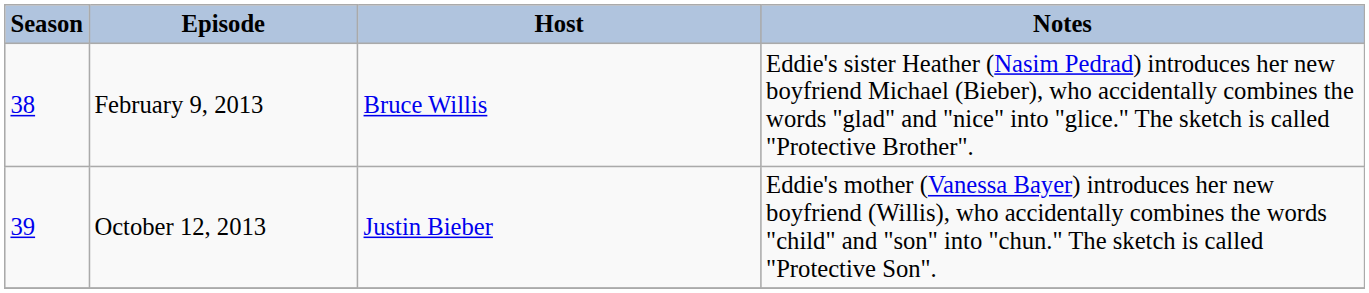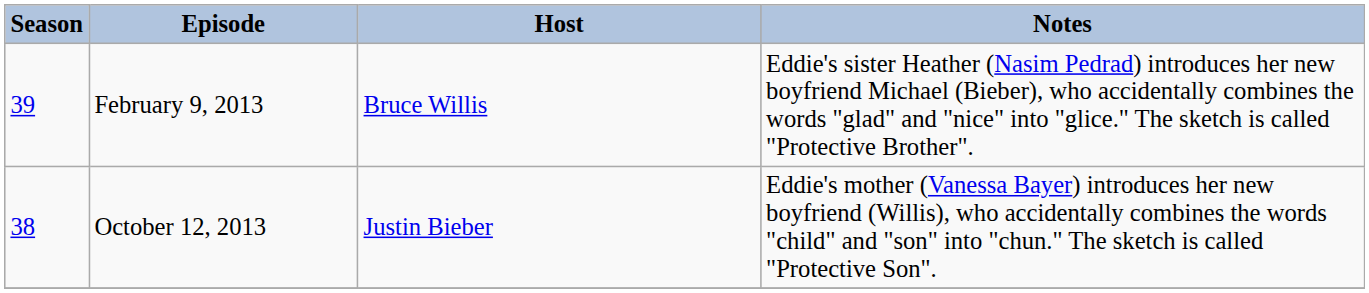 <table class="wikitable" style="width:100%;">
 <tr>
 <th style="background:#B0C4DE;" width="5%">Season</th>
 <th style="background:#B0C4DE;" width="20%">Episode</th>
 <th style="background:#B0C4DE;" width="30%">Host</th>
 <th style="background:#B0C4DE;" width="45%">Notes</th>
 </tr>
 <tr>
-<td><a href='#'>38</a></td>
+<td><a href='#'>39</a></td>
 <td>February 9, 2013</td>
 <td><a href='#'>Bruce Willis</a></td>
 <td>Eddie's sister Heather (<a href='#'>Nasim Pedrad</a>) introduces her new boyfriend Michael (Bieber), who accidentally combines the words "glad" and "nice" into "glice." The sketch is called "Protective Brother".</td>
 </tr>
 <tr>
-<td><a href='#'>39</a></td>
+<td><a href='#'>38</a></td>
 <td>October 12, 2013</td>
 <td><a href='#'>Justin Bieber</a></td>
 <td>Eddie's mother (<a href='#'>Vanessa Bayer</a>) introduces her new boyfriend (Willis), who accidentally combines the words "child" and "son" into "chun." The sketch is called "Protective Son".</td>
 </tr>
 <tr>
 </tr>
 </table>
